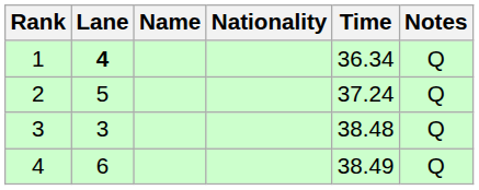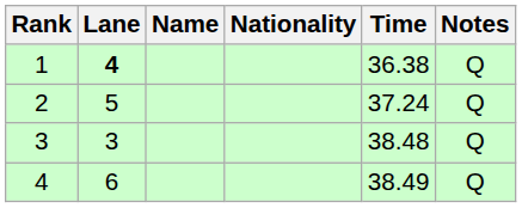 <table class="wikitable sortable" style="text-align:center">
 <tr>
 <th>Rank</th>
 <th>Lane</th>
 <th>Name</th>
 <th>Nationality</th>
 <th>Time</th>
 <th>Notes</th>
 </tr>
 <tr bgcolor=ccffcc>
 <td>1</td>
 <td><strong>4</strong></td>
 <td align=left></td>
 <td align=left></td>
-<td>36.34</td>
+<td>36.38</td>
 <td>Q</td>
 </tr>
 <tr bgcolor=ccffcc>
 <td>2</td>
 <td>5</td>
 <td align=left></td>
 <td align=left></td>
 <td>37.24</td>
 <td>Q</td>
 </tr>
 <tr bgcolor=ccffcc>
 <td>3</td>
 <td>3</td>
 <td align=left></td>
 <td align=left></td>
 <td>38.48</td>
 <td>Q</td>
 </tr>
 <tr bgcolor=ccffcc>
 <td>4</td>
 <td>6</td>
 <td align=left></td>
 <td align=left></td>
 <td>38.49</td>
 <td>Q</td>
 </tr>
 </table>
